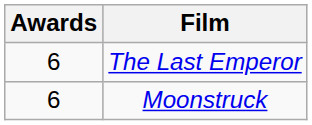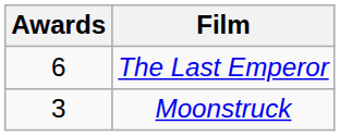 <table class="wikitable sortable" style="text-align: center;">
 <tr>
 <th scope="col" width="55">Awards</th>
 <th scope="col" align="center">Film</th>
 </tr>
 <tr>
 <td style="text-align:center">6</td>
 <td><em><a href='#'>The Last Emperor</a></em></td>
 </tr>
 <tr>
-<td style="text-align:center">6</td>
+<td style="text-align:center">3</td>
 <td><em><a href='#'>Moonstruck</a></em></td>
 </tr>
 </table>
